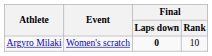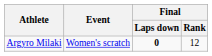 <table class="wikitable" style="font-size:90%">
 <tr>
 <th rowspan=2>Athlete</th>
 <th rowspan=2>Event</th>
 <th colspan=2>Final</th>
 </tr>
 <tr>
 <th>Laps down</th>
 <th>Rank</th>
 </tr>
 <tr align=center>
 <td align=left><a href='#'>Argyro Milaki</a></td>
 <td align=left><a href='#'>Women's scratch</a></td>
 <td><strong>0</strong></td>
-<td>10</td>
+<td>12</td>
 </tr>
 </table>
